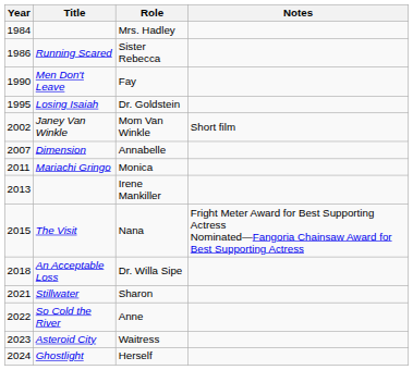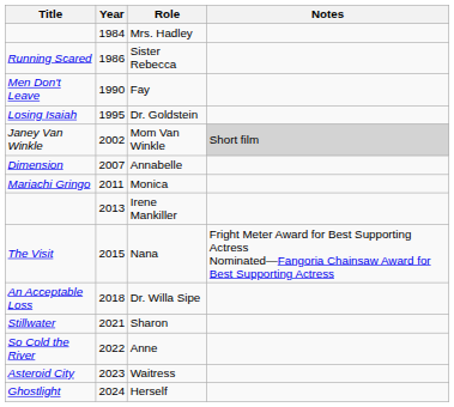 <table class="wikitable sortable">
 <tr>
+<th>Title</th>
 <th>Year</th>
-<th>Title</th>
 <th>Role</th>
 <th class="unsortable">Notes</th>
 </tr>
 <tr>
+<td><em></em></td>
 <td>1984</td>
-<td><em></em></td>
 <td>Mrs. Hadley</td>
 <td></td>
 </tr>
 <tr>
+<td><em><a href='#'>Running Scared</a></em></td>
 <td>1986</td>
-<td><em><a href='#'>Running Scared</a></em></td>
 <td>Sister Rebecca</td>
 <td></td>
 </tr>
 <tr>
+<td><em><a href='#'>Men Don't Leave</a></em></td>
 <td>1990</td>
-<td><em><a href='#'>Men Don't Leave</a></em></td>
 <td>Fay</td>
 <td></td>
 </tr>
 <tr>
+<td><em><a href='#'>Losing Isaiah</a></em></td>
 <td>1995</td>
-<td><em><a href='#'>Losing Isaiah</a></em></td>
 <td>Dr. Goldstein</td>
 <td></td>
 </tr>
 <tr>
+<td><em>Janey Van Winkle</em></td>
 <td>2002</td>
-<td><em>Janey Van Winkle</em></td>
 <td>Mom Van Winkle</td>
-<td>Short film</td>
+<td style="background: lightgrey;">Short film</td>
 </tr>
 <tr>
+<td><em><a href='#'>Dimension</a></em></td>
 <td>2007</td>
-<td><em><a href='#'>Dimension</a></em></td>
 <td>Annabelle</td>
 <td></td>
 </tr>
 <tr>
+<td><em><a href='#'>Mariachi Gringo</a></em></td>
 <td>2011</td>
-<td><em><a href='#'>Mariachi Gringo</a></em></td>
 <td>Monica</td>
 <td></td>
 </tr>
 <tr>
+<td><em></em></td>
 <td>2013</td>
-<td><em></em></td>
 <td>Irene Mankiller</td>
 <td></td>
 </tr>
 <tr>
+<td><em><a href='#'>The Visit</a></em></td>
 <td>2015</td>
-<td><em><a href='#'>The Visit</a></em></td>
 <td>Nana</td>
 <td>Fright Meter Award for Best Supporting Actress<br>Nominated—<a href='#'>Fangoria Chainsaw Award for Best Supporting Actress</a></td>
 </tr>
 <tr>
+<td><em><a href='#'>An Acceptable Loss</a></em></td>
 <td>2018</td>
-<td><em><a href='#'>An Acceptable Loss</a></em></td>
 <td>Dr. Willa Sipe</td>
 <td></td>
 </tr>
 <tr>
+<td><em><a href='#'>Stillwater</a></em></td>
 <td>2021</td>
-<td><em><a href='#'>Stillwater</a></em></td>
 <td>Sharon</td>
 <td></td>
 </tr>
 <tr>
+<td><em><a href='#'>So Cold the River</a></em></td>
 <td>2022</td>
-<td><em><a href='#'>So Cold the River</a></em></td>
 <td>Anne</td>
 <td></td>
 </tr>
 <tr>
+<td><em><a href='#'>Asteroid City</a></em></td>
 <td>2023</td>
-<td><em><a href='#'>Asteroid City</a></em></td>
 <td>Waitress</td>
 <td></td>
 </tr>
 <tr>
+<td><em><a href='#'>Ghostlight</a></em></td>
 <td>2024</td>
-<td><em><a href='#'>Ghostlight</a></em></td>
 <td>Herself</td>
 <td></td>
 </tr>
 </table>
